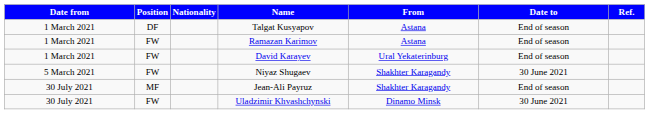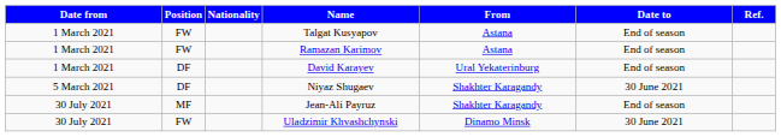 <table class="wikitable" style="text-align:center; font-size:90%; ">
 <tr>
 <th style="background:#0000ff; color:white; width:200px;">Date from</th>
 <th style="background:#0000ff; color:white; width:50px;">Position</th>
 <th style="background:#0000ff; color:white; width:50px;">Nationality</th>
 <th style="background:#0000ff; color:white; width:200px;">Name</th>
 <th style="background:#0000ff; color:white; width:200px;">From</th>
 <th style="background:#0000ff; color:white; width:200px;">Date to</th>
 <th style="background:#0000ff; color:white; width:50px;">Ref.</th>
 </tr>
 <tr>
 <td>1 March 2021</td>
-<td>DF</td>
+<td>FW</td>
 <td></td>
 <td>Talgat Kusyapov</td>
 <td><a href='#'>Astana</a></td>
 <td>End of season</td>
 <td></td>
 </tr>
 <tr>
 <td>1 March 2021</td>
 <td>FW</td>
 <td></td>
 <td><a href='#'>Ramazan Karimov</a></td>
 <td><a href='#'>Astana</a></td>
 <td>End of season</td>
 <td></td>
 </tr>
 <tr>
 <td>1 March 2021</td>
-<td>FW</td>
+<td>DF</td>
 <td></td>
 <td><a href='#'>David Karayev</a></td>
 <td><a href='#'>Ural Yekaterinburg</a></td>
 <td>End of season</td>
 <td></td>
 </tr>
 <tr>
 <td>5 March 2021</td>
-<td>FW</td>
+<td>DF</td>
 <td></td>
 <td>Niyaz Shugaev</td>
 <td><a href='#'>Shakhter Karagandy</a></td>
 <td>30 June 2021</td>
 <td></td>
 </tr>
 <tr>
 <td>30 July 2021</td>
 <td>MF</td>
 <td></td>
 <td>Jean-Ali Payruz</td>
 <td><a href='#'>Shakhter Karagandy</a></td>
 <td>End of season</td>
 <td></td>
 </tr>
 <tr>
 <td>30 July 2021</td>
 <td>FW</td>
 <td></td>
 <td><a href='#'>Uladzimir Khvashchynski</a></td>
 <td><a href='#'>Dinamo Minsk</a></td>
 <td>30 June 2021</td>
 <td></td>
 </tr>
 </table>
